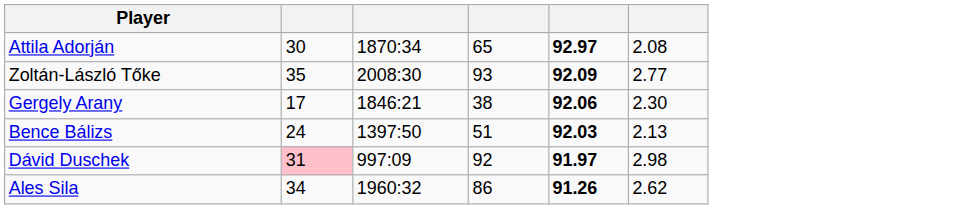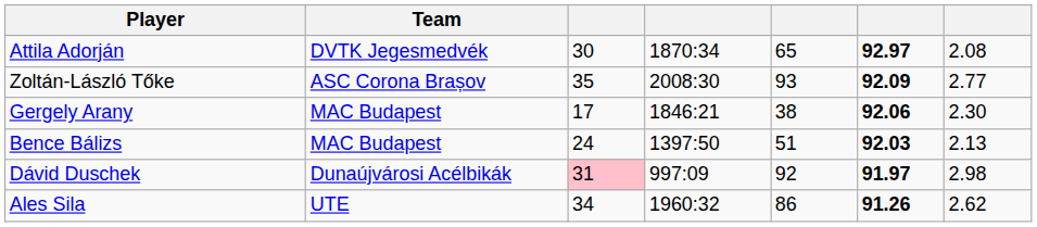 <table class="wikitable sortable">
 <tr>
 <th style="width: 15em;">Player</th>
+<th style="width: 13em;">Team</th>
 <th style="width: 3.5em;"></th>
 <th style="width: 6em;"></th>
 <th style="width: 4em;"></th>
 <th style="width: 4em;"></th>
 <th style="width: 4em;"></th>
 </tr>
 <tr>
 <td> <a href='#'>Attila Adorján</a></td>
+<td><a href='#'>DVTK Jegesmedvék</a></td>
 <td>30</td>
 <td>1870:34</td>
 <td>65</td>
 <td><strong>92.97</strong></td>
 <td>2.08</td>
 </tr>
 <tr>
 <td>  Zoltán-László Tőke</td>
+<td><a href='#'>ASC Corona Brașov</a></td>
 <td>35</td>
 <td>2008:30</td>
 <td>93</td>
 <td><strong>92.09</strong></td>
 <td>2.77</td>
 </tr>
 <tr>
 <td> <a href='#'>Gergely Arany</a></td>
+<td><a href='#'>MAC Budapest</a></td>
 <td>17</td>
 <td>1846:21</td>
 <td>38</td>
 <td><strong>92.06</strong></td>
 <td>2.30</td>
 </tr>
 <tr>
 <td> <a href='#'>Bence Bálizs</a></td>
+<td><a href='#'>MAC Budapest</a></td>
 <td>24</td>
 <td>1397:50</td>
 <td>51</td>
 <td><strong>92.03</strong></td>
 <td>2.13</td>
 </tr>
 <tr>
 <td> <a href='#'>Dávid Duschek</a></td>
+<td><a href='#'>Dunaújvárosi Acélbikák</a></td>
 <td style="background: pink;">31</td>
 <td>997:09</td>
 <td>92</td>
 <td><strong>91.97</strong></td>
 <td>2.98</td>
 </tr>
 <tr>
 <td> <a href='#'>Ales Sila</a></td>
+<td><a href='#'>UTE</a></td>
 <td>34</td>
 <td>1960:32</td>
 <td>86</td>
 <td><strong>91.26</strong></td>
 <td>2.62</td>
 </tr>
 </table>
